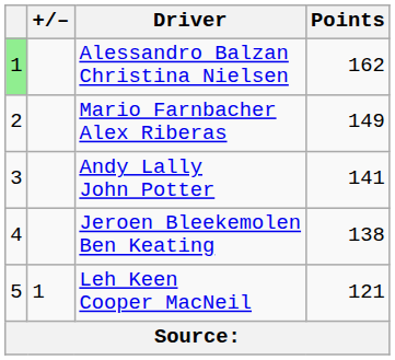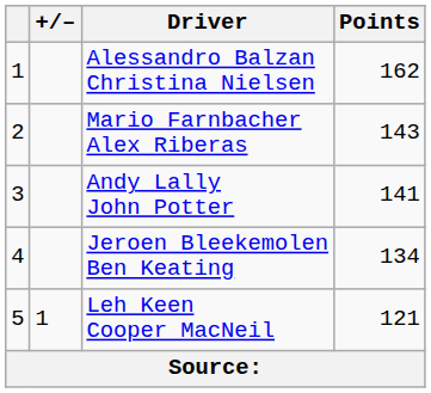 <table class="wikitable" style="font-size: 95%;">
 <tr>
 <th scope="col"></th>
 <th scope="col">+/–</th>
 <th scope="col">Driver</th>
 <th scope="col">Points</th>
 </tr>
 <tr>
-<td align=center style="background: lightgreen;">1</td>
+<td align=center>1</td>
 <td align="left"></td>
 <td> <a href='#'>Alessandro Balzan</a><br> <a href='#'>Christina Nielsen</a></td>
 <td align=right>162</td>
 </tr>
 <tr>
 <td align=center>2</td>
 <td align="left"></td>
 <td> <a href='#'>Mario Farnbacher</a><br> <a href='#'>Alex Riberas</a></td>
-<td align=right>149</td>
+<td align=right>143</td>
 </tr>
 <tr>
 <td align=center>3</td>
 <td align="left"></td>
 <td> <a href='#'>Andy Lally</a><br> <a href='#'>John Potter</a></td>
 <td align=right>141</td>
 </tr>
 <tr>
 <td align=center>4</td>
 <td align="left"></td>
 <td> <a href='#'>Jeroen Bleekemolen</a><br> <a href='#'>Ben Keating</a></td>
-<td align=right>138</td>
+<td align=right>134</td>
 </tr>
 <tr>
 <td align=center>5</td>
 <td align="left"> 1</td>
 <td> <a href='#'>Leh Keen</a><br> <a href='#'>Cooper MacNeil</a></td>
 <td align=right>121</td>
 </tr>
 <tr>
 <th colspan=5>Source:</th>
 </tr>
 </table>
